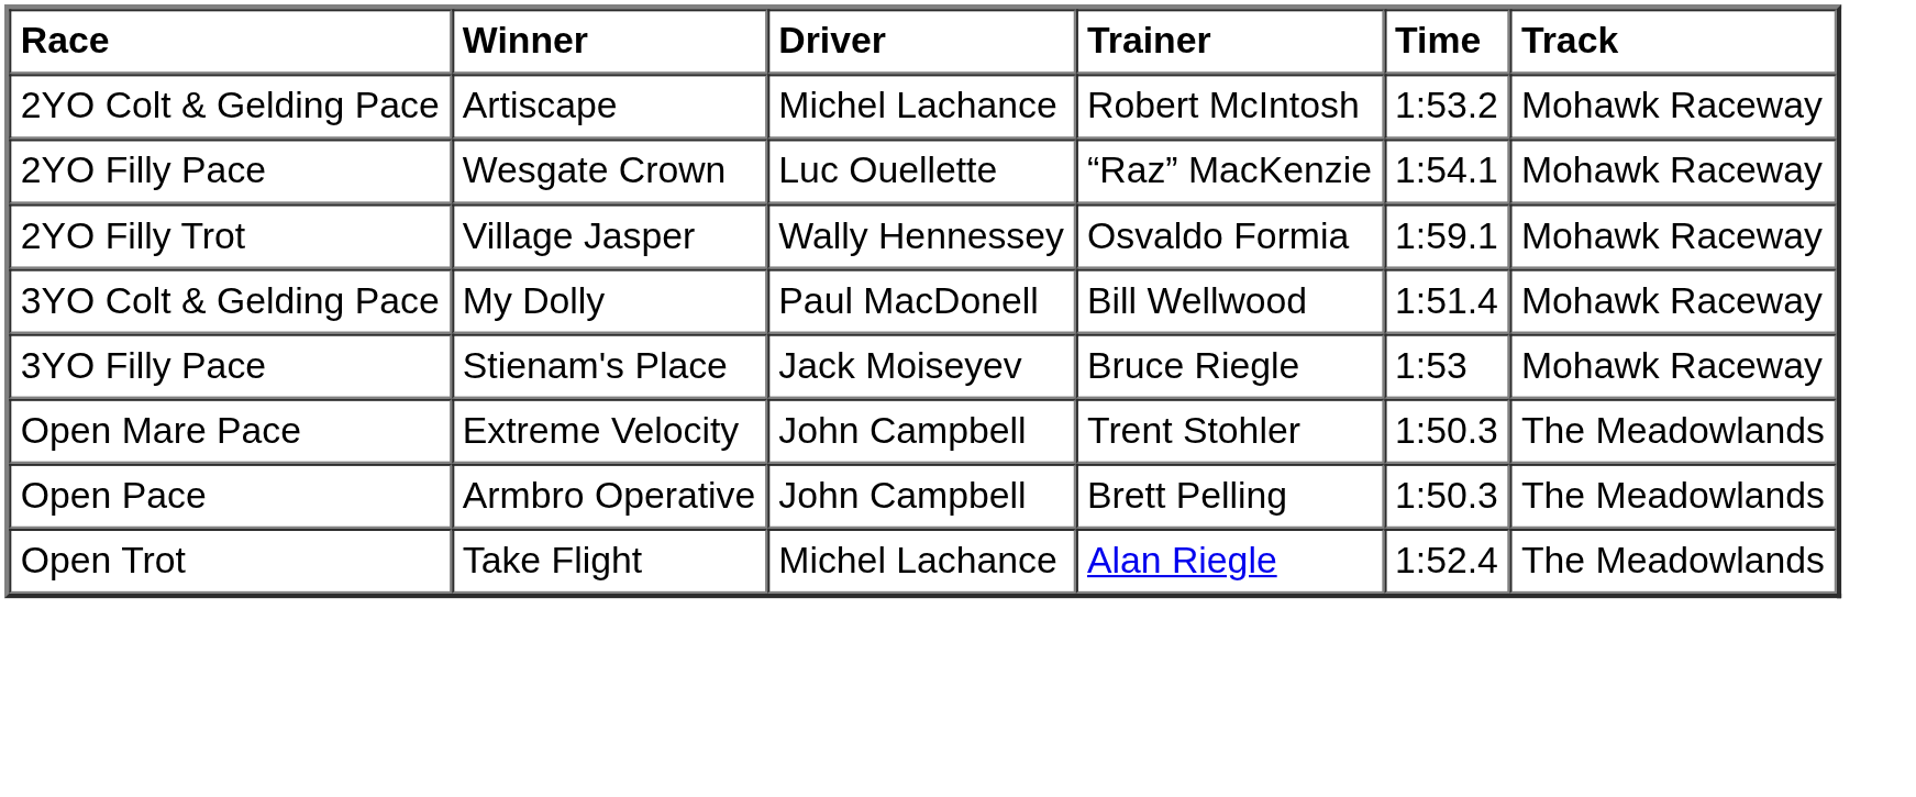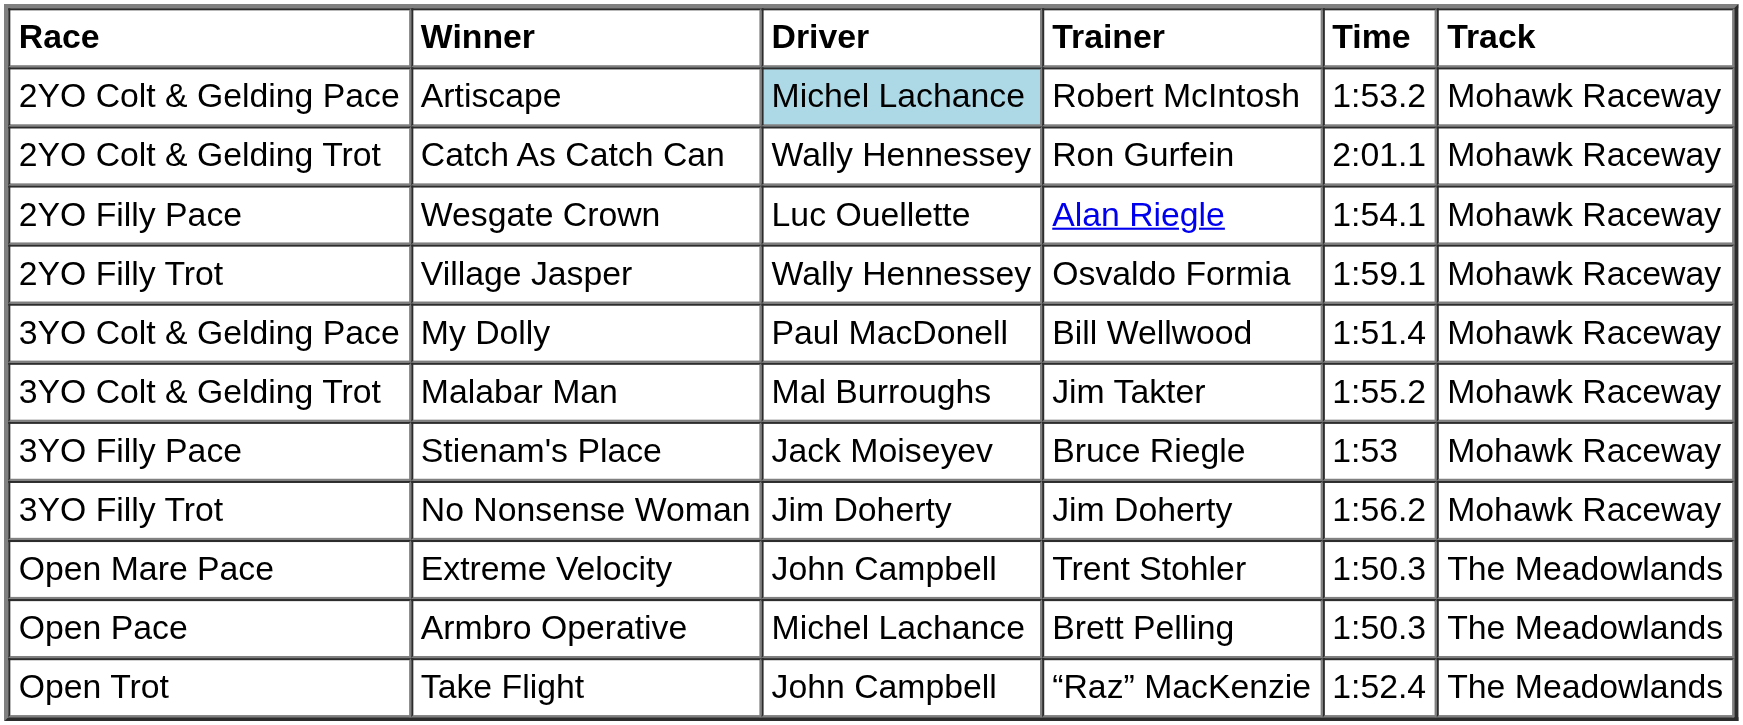 <table cellspacing="0" cellpadding="4" border="2">
 <tr>
 <td><strong>Race</strong></td>
 <td><strong>Winner</strong></td>
 <td><strong>Driver</strong></td>
 <td><strong>Trainer</strong></td>
 <td><strong>Time</strong></td>
 <td><strong>Track</strong></td>
 </tr>
 <tr>
 <td>2YO Colt & Gelding Pace</td>
 <td>Artiscape</td>
-<td>Michel Lachance</td>
+<td style="background: lightblue;">Michel Lachance</td>
 <td>Robert McIntosh</td>
 <td>1:53.2</td>
+<td>Mohawk Raceway</td>
+</tr>
+<tr>
+<td>2YO Colt & Gelding Trot</td>
+<td>Catch As Catch Can</td>
+<td>Wally Hennessey</td>
+<td>Ron Gurfein</td>
+<td>2:01.1</td>
 <td>Mohawk Raceway</td>
 </tr>
 <tr>
 <td>2YO Filly Pace</td>
 <td>Wesgate Crown</td>
 <td>Luc Ouellette</td>
-<td>“Raz” MacKenzie</td>
+<td><a href='#'>Alan Riegle</a></td>
 <td>1:54.1</td>
 <td>Mohawk Raceway</td>
 </tr>
 <tr>
 <td>2YO Filly Trot</td>
 <td>Village Jasper</td>
 <td>Wally Hennessey</td>
 <td>Osvaldo Formia</td>
 <td>1:59.1</td>
 <td>Mohawk Raceway</td>
 </tr>
 <tr>
 <td>3YO Colt & Gelding Pace</td>
 <td>My Dolly</td>
 <td>Paul MacDonell</td>
 <td>Bill Wellwood</td>
 <td>1:51.4</td>
 <td>Mohawk Raceway</td>
 </tr>
 <tr>
+<td>3YO Colt & Gelding Trot</td>
+<td>Malabar Man</td>
+<td>Mal Burroughs</td>
+<td>Jim Takter</td>
+<td>1:55.2</td>
+<td>Mohawk Raceway</td>
+</tr>
+<tr>
 <td>3YO Filly Pace</td>
 <td>Stienam's Place</td>
 <td>Jack Moiseyev</td>
 <td>Bruce Riegle</td>
 <td>1:53</td>
+<td>Mohawk Raceway</td>
+</tr>
+<tr>
+<td>3YO Filly Trot</td>
+<td>No Nonsense Woman</td>
+<td>Jim Doherty</td>
+<td>Jim Doherty</td>
+<td>1:56.2</td>
 <td>Mohawk Raceway</td>
 </tr>
 <tr>
 <td>Open Mare Pace</td>
 <td>Extreme Velocity</td>
 <td>John Campbell</td>
 <td>Trent Stohler</td>
 <td>1:50.3</td>
 <td>The Meadowlands</td>
 </tr>
 <tr>
 <td>Open Pace</td>
 <td>Armbro Operative</td>
-<td>John Campbell</td>
+<td>Michel Lachance</td>
 <td>Brett Pelling</td>
 <td>1:50.3</td>
 <td>The Meadowlands</td>
 </tr>
 <tr>
 <td>Open Trot</td>
 <td>Take Flight</td>
-<td>Michel Lachance</td>
-<td><a href='#'>Alan Riegle</a></td>
+<td>John Campbell</td>
+<td>“Raz” MacKenzie</td>
 <td>1:52.4</td>
 <td>The Meadowlands</td>
 </tr>
 </table>
